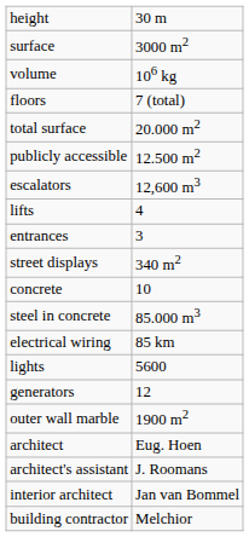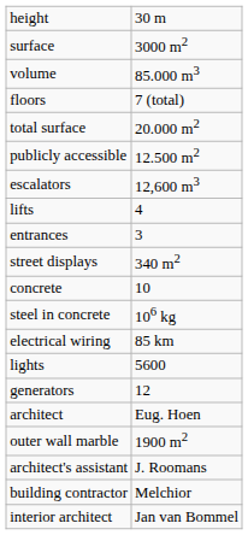 <table class=wikitable align=right>
 <tr>
 <td>height</td>
 <td>30 m</td>
 </tr>
 <tr>
 <td>surface</td>
 <td>3000 m<sup>2</sup></td>
 </tr>
 <tr>
 <td>volume</td>
-<td>10<sup>6</sup> kg</td>
+<td>85.000 m<sup>3</sup></td>
 </tr>
 <tr>
 <td>floors</td>
 <td>7 (total)</td>
 </tr>
 <tr>
 <td>total surface</td>
 <td>20.000 m<sup>2</sup></td>
 </tr>
 <tr>
 <td>publicly accessible</td>
 <td>12.500 m<sup>2</sup></td>
 </tr>
 <tr>
 <td>escalators</td>
 <td>12,600 m<sup>3</sup></td>
 </tr>
 <tr>
 <td>lifts</td>
 <td>4</td>
 </tr>
 <tr>
 <td>entrances</td>
 <td>3</td>
 </tr>
 <tr>
 <td>street displays</td>
 <td>340 m<sup>2</sup></td>
 </tr>
 <tr>
 <td>concrete</td>
 <td>10</td>
 </tr>
 <tr>
 <td>steel in concrete</td>
-<td>85.000 m<sup>3</sup></td>
+<td>10<sup>6</sup> kg</td>
 </tr>
 <tr>
 <td>electrical wiring</td>
 <td>85 km</td>
 </tr>
 <tr>
 <td>lights</td>
 <td>5600</td>
 </tr>
 <tr>
 <td>generators</td>
 <td>12</td>
 </tr>
 <tr>
+<td>architect</td>
+<td>Eug. Hoen</td>
+</tr>
+<tr>
 <td>outer wall marble</td>
 <td>1900 m<sup>2</sup></td>
-</tr>
-<tr>
-<td>architect</td>
-<td>Eug. Hoen</td>
 </tr>
 <tr>
 <td>architect's assistant</td>
 <td>J. Roomans</td>
 </tr>
 <tr>
+<td>building contractor</td>
+<td>Melchior</td>
+</tr>
+<tr>
 <td>interior architect</td>
 <td>Jan van Bommel</td>
 </tr>
-<tr>
-<td>building contractor</td>
-<td>Melchior</td>
-</tr>
 </table>
